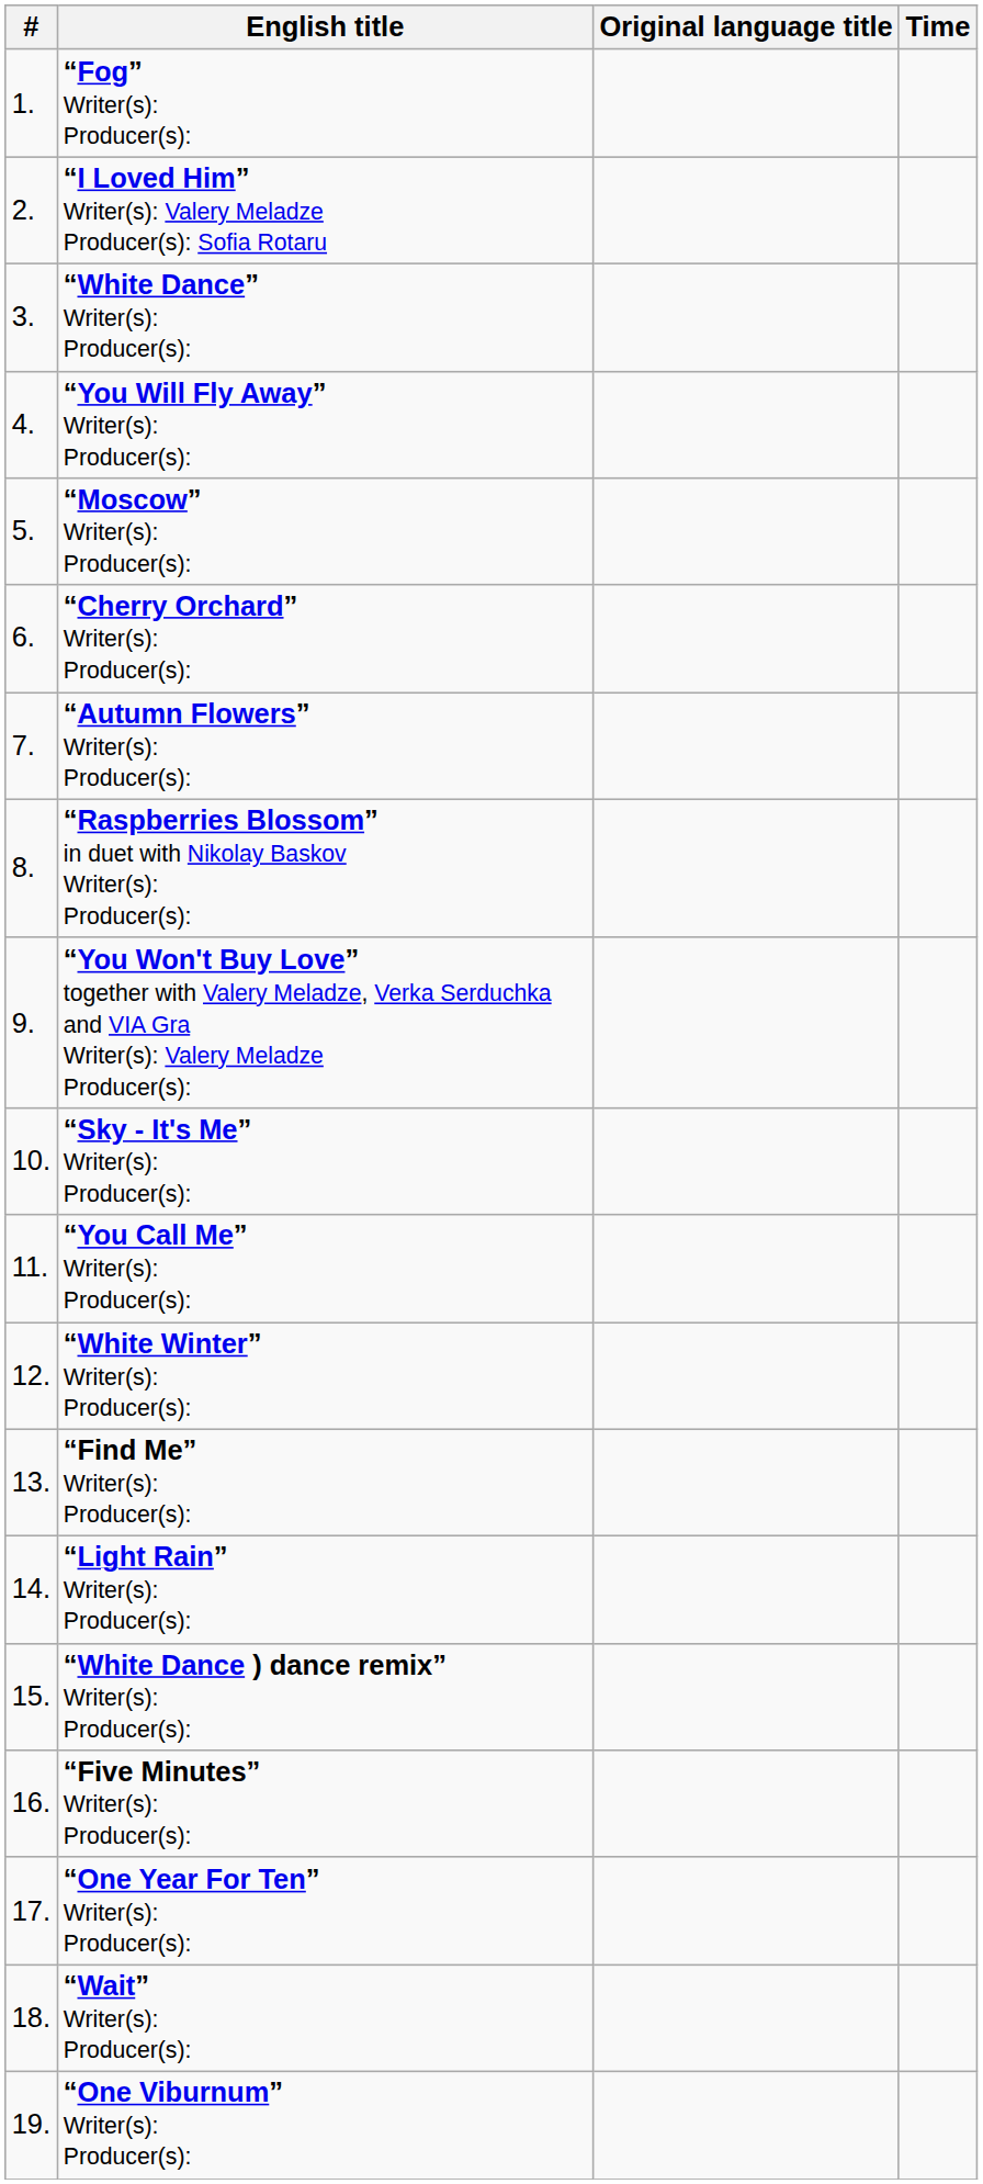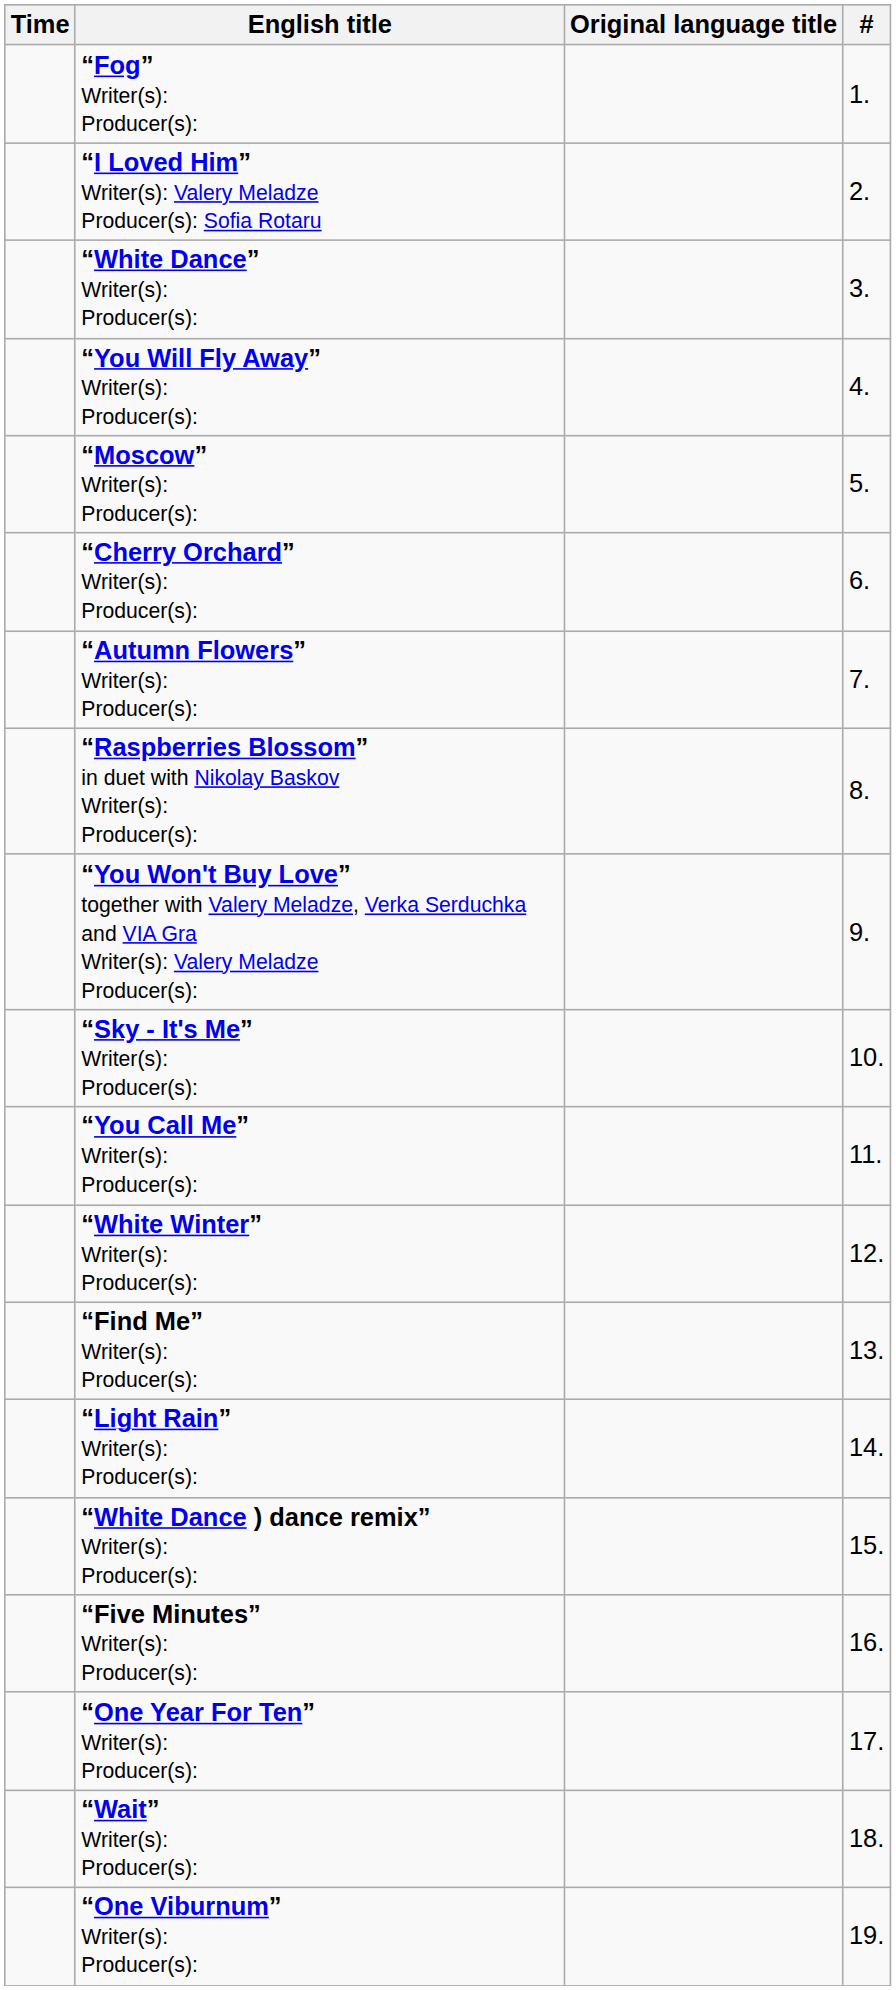 <table class="wikitable">
 <tr>
-<th>#</th>
+<th>Time</th>
 <th style="width:300px;">English title</th>
 <th>Original language title</th>
-<th>Time</th>
+<th>#</th>
 </tr>
 <tr>
-<td>1.</td>
+<td></td>
 <td><strong>“<a href='#'>Fog</a>”</strong><br><small>Writer(s):</small> <br><small>Producer(s):</small></td>
 <td></td>
-<td></td>
+<td>1.</td>
 </tr>
 <tr>
-<td>2.</td>
+<td></td>
 <td><strong>“<a href='#'>I Loved Him</a>”</strong><br><small>Writer(s): <a href='#'>Valery Meladze</a></small><br><small>Producer(s): <a href='#'>Sofia Rotaru</a></small></td>
 <td></td>
-<td></td>
+<td>2.</td>
 </tr>
 <tr>
-<td>3.</td>
+<td></td>
 <td><strong>“<a href='#'>White Dance</a>”</strong><br><small>Writer(s):</small> <br><small>Producer(s):</small></td>
 <td></td>
-<td></td>
+<td>3.</td>
 </tr>
 <tr>
-<td>4.</td>
+<td></td>
 <td><strong>“<a href='#'>You Will Fly Away</a>”</strong><br><small>Writer(s):</small> <br><small>Producer(s):</small></td>
 <td></td>
-<td></td>
+<td>4.</td>
 </tr>
 <tr>
-<td>5.</td>
+<td></td>
 <td><strong>“<a href='#'>Moscow</a>”</strong><br><small>Writer(s):</small> <br><small>Producer(s):</small></td>
 <td></td>
-<td></td>
+<td>5.</td>
 </tr>
 <tr>
-<td>6.</td>
+<td></td>
 <td><strong>“<a href='#'>Cherry Orchard</a>”</strong><br><small>Writer(s):</small> <br><small>Producer(s):</small></td>
 <td></td>
-<td></td>
+<td>6.</td>
 </tr>
 <tr>
-<td>7.</td>
+<td></td>
 <td><strong>“<a href='#'>Autumn Flowers</a>”</strong><br><small>Writer(s):</small> <br><small>Producer(s):</small></td>
 <td></td>
-<td></td>
+<td>7.</td>
 </tr>
 <tr>
-<td>8.</td>
+<td></td>
 <td><strong>“<a href='#'>Raspberries Blossom</a>”</strong><br><small>in duet with <a href='#'>Nikolay Baskov</a></small><br><small>Writer(s):</small> <br><small>Producer(s):</small></td>
 <td></td>
-<td></td>
+<td>8.</td>
 </tr>
 <tr>
-<td>9.</td>
+<td></td>
 <td><strong>“<a href='#'>You Won't Buy Love</a>”</strong><br><small>together with <a href='#'>Valery Meladze</a>, <a href='#'>Verka Serduchka</a> and <a href='#'>VIA Gra</a></small><br><small>Writer(s): <a href='#'>Valery Meladze</a></small> <br><small>Producer(s):</small></td>
 <td></td>
-<td></td>
+<td>9.</td>
 </tr>
 <tr>
-<td>10.</td>
+<td></td>
 <td><strong>“<a href='#'>Sky - It's Me</a>”</strong><br><small>Writer(s):</small> <br><small>Producer(s):</small></td>
 <td></td>
-<td></td>
+<td>10.</td>
 </tr>
 <tr>
-<td>11.</td>
+<td></td>
 <td><strong>“<a href='#'>You Call Me</a>”</strong><br><small>Writer(s):</small> <br><small>Producer(s):</small></td>
 <td></td>
-<td></td>
+<td>11.</td>
 </tr>
 <tr>
-<td>12.</td>
+<td></td>
 <td><strong>“<a href='#'>White Winter</a>”</strong><br><small>Writer(s):</small> <br><small>Producer(s):</small></td>
 <td></td>
-<td></td>
+<td>12.</td>
 </tr>
 <tr>
-<td>13.</td>
+<td></td>
 <td><strong>“Find Me”</strong><br><small>Writer(s):</small> <br><small>Producer(s):</small></td>
 <td></td>
-<td></td>
+<td>13.</td>
 </tr>
 <tr>
-<td>14.</td>
+<td></td>
 <td><strong>“<a href='#'>Light Rain</a>”</strong><br><small>Writer(s):</small> <br><small>Producer(s):</small></td>
 <td></td>
-<td></td>
+<td>14.</td>
 </tr>
 <tr>
-<td>15.</td>
+<td></td>
 <td><strong>“<a href='#'>White Dance</a> ) dance remix”</strong><br><small>Writer(s):</small> <br><small>Producer(s):</small></td>
 <td></td>
-<td></td>
+<td>15.</td>
 </tr>
 <tr>
-<td>16.</td>
+<td></td>
 <td><strong>“Five Minutes”</strong><br><small>Writer(s):</small> <br><small>Producer(s):</small></td>
 <td></td>
-<td></td>
+<td>16.</td>
 </tr>
 <tr>
-<td>17.</td>
+<td></td>
 <td><strong>“<a href='#'>One Year For Ten</a>”</strong><br><small>Writer(s):</small> <br><small>Producer(s):</small></td>
 <td></td>
-<td></td>
+<td>17.</td>
 </tr>
 <tr>
-<td>18.</td>
+<td></td>
 <td><strong>“<a href='#'>Wait</a>”</strong><br><small>Writer(s):</small> <br><small>Producer(s):</small></td>
 <td></td>
-<td></td>
+<td>18.</td>
 </tr>
 <tr>
-<td>19.</td>
+<td></td>
 <td><strong>“<a href='#'>One Viburnum</a>”</strong><br><small>Writer(s):</small> <br><small>Producer(s):</small></td>
 <td></td>
-<td></td>
+<td>19.</td>
 </tr>
 </table>
